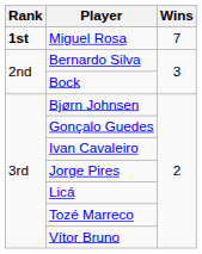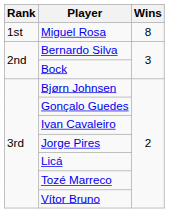 <table class="wikitable">
 <tr>
 <th>Rank</th>
 <th>Player</th>
 <th>Wins</th>
 </tr>
 <tr>
-<td rowspan="1" style="border-top:1px solid silver"><strong>1st</strong></td>
+<td rowspan="1" style="border-top:1px solid silver">1st</td>
 <td><a href='#'>Miguel Rosa</a></td>
-<td rowspan="1" style="text-align:center; border-top:1px solid silver">7</td>
+<td rowspan="1" style="text-align:center; border-top:1px solid silver">8</td>
 </tr>
 <tr>
 <td rowspan="2" style="border-top:1px solid silver">2nd</td>
 <td><a href='#'>Bernardo Silva</a></td>
 <td rowspan="2" style="text-align:center; border-top:1px solid silver">3</td>
 </tr>
 <tr>
 <td><a href='#'>Bock</a></td>
 </tr>
 <tr>
 <td rowspan="8" style="border-top:1px solid silver">3rd</td>
 <td><a href='#'>Bjørn Johnsen</a></td>
 <td rowspan="8" style="text-align:center; border-top:1px solid silver">2</td>
 </tr>
 <tr>
 <td><a href='#'>Gonçalo Guedes</a></td>
 </tr>
 <tr>
 <td><a href='#'>Ivan Cavaleiro</a></td>
 </tr>
 <tr>
 <td><a href='#'>Jorge Pires</a></td>
 </tr>
 <tr>
 <td><a href='#'>Licá</a></td>
 </tr>
 <tr>
 <td><a href='#'>Tozé Marreco</a></td>
 </tr>
 <tr>
 <td><a href='#'>Vítor Bruno</a></td>
 </tr>
 </table>
